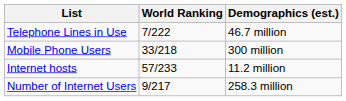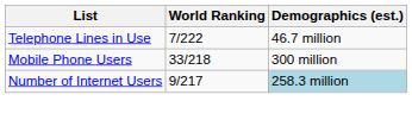 <table class="wikitable sortable">
 <tr>
 <th>List</th>
 <th>World Ranking</th>
 <th>Demographics (est.)</th>
 </tr>
 <tr>
 <td><a href='#'>Telephone Lines in Use</a></td>
 <td>7/222</td>
 <td>46.7 million</td>
 </tr>
 <tr>
 <td><a href='#'>Mobile Phone Users</a></td>
 <td>33/218</td>
 <td>300 million</td>
 </tr>
 <tr>
-<td><a href='#'>Internet hosts</a></td>
-<td>57/233</td>
-<td>11.2 million</td>
-</tr>
-<tr>
 <td><a href='#'>Number of Internet Users</a></td>
 <td>9/217</td>
-<td>258.3 million</td>
+<td style="background: lightblue;">258.3 million</td>
 </tr>
 </table>
